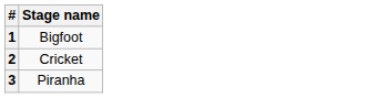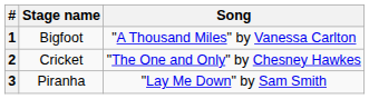 <table class="wikitable plainrowheaders" style="text-align: center;">
 <tr>
 <th>#</th>
 <th>Stage name</th>
+<th>Song</th>
 </tr>
 <tr>
 <th>1</th>
 <td>Bigfoot</td>
+<td>"<a href='#'>A Thousand Miles</a>" by <a href='#'>Vanessa Carlton</a></td>
 </tr>
 <tr>
 <th>2</th>
 <td>Cricket</td>
+<td>"<a href='#'>The One and Only</a>" by <a href='#'>Chesney Hawkes</a></td>
 </tr>
 <tr>
 <th>3</th>
 <td>Piranha</td>
+<td>"<a href='#'>Lay Me Down</a>" by <a href='#'>Sam Smith</a></td>
 </tr>
 </table>
